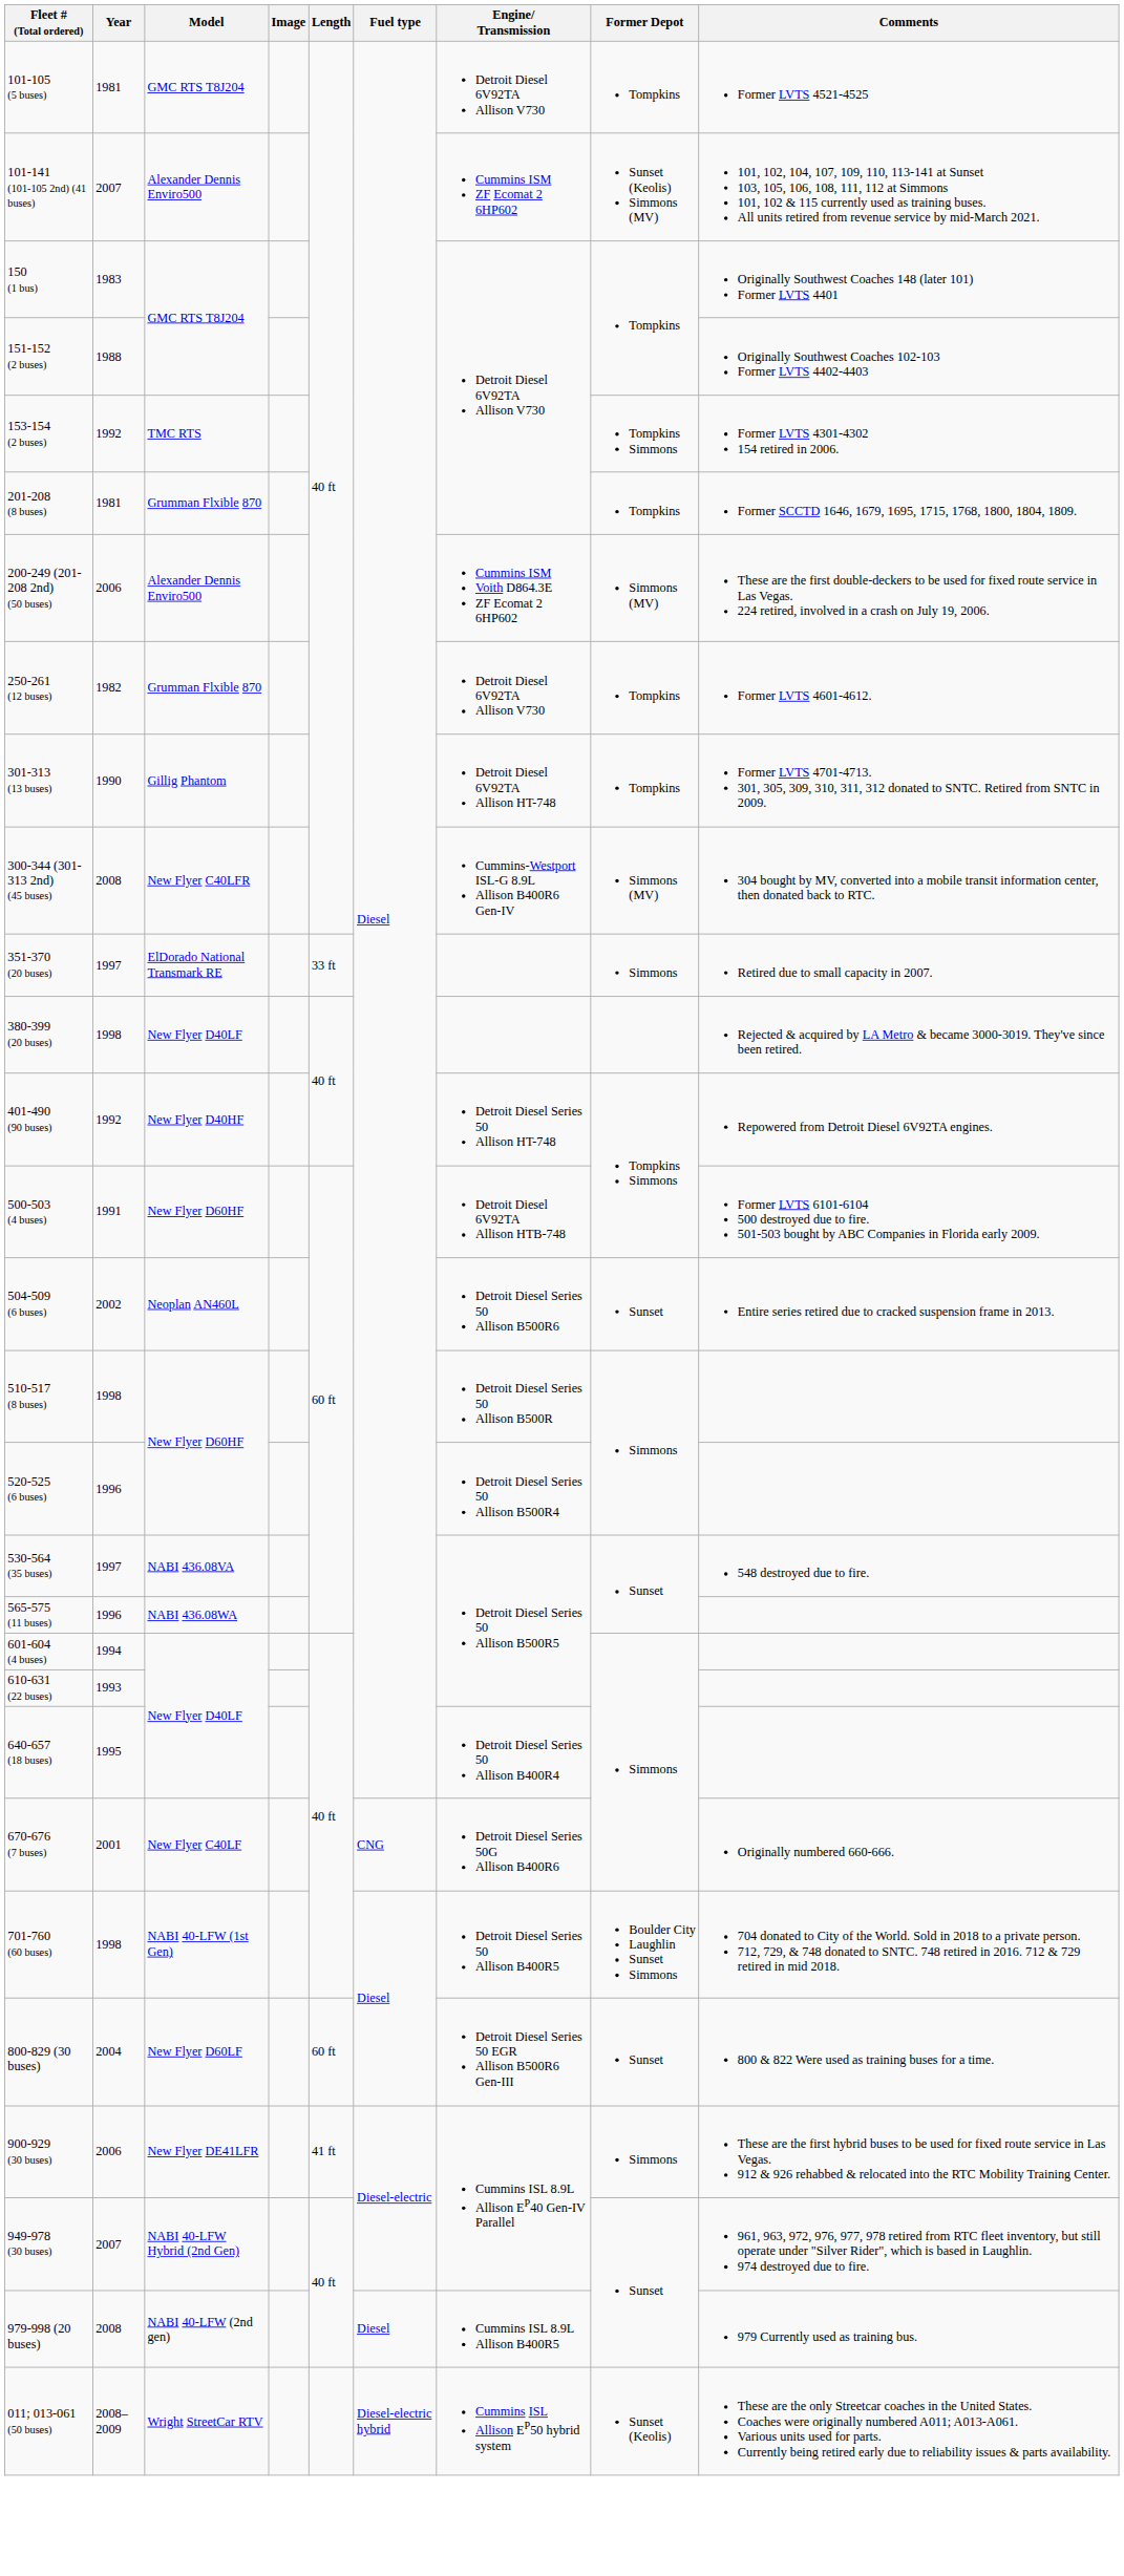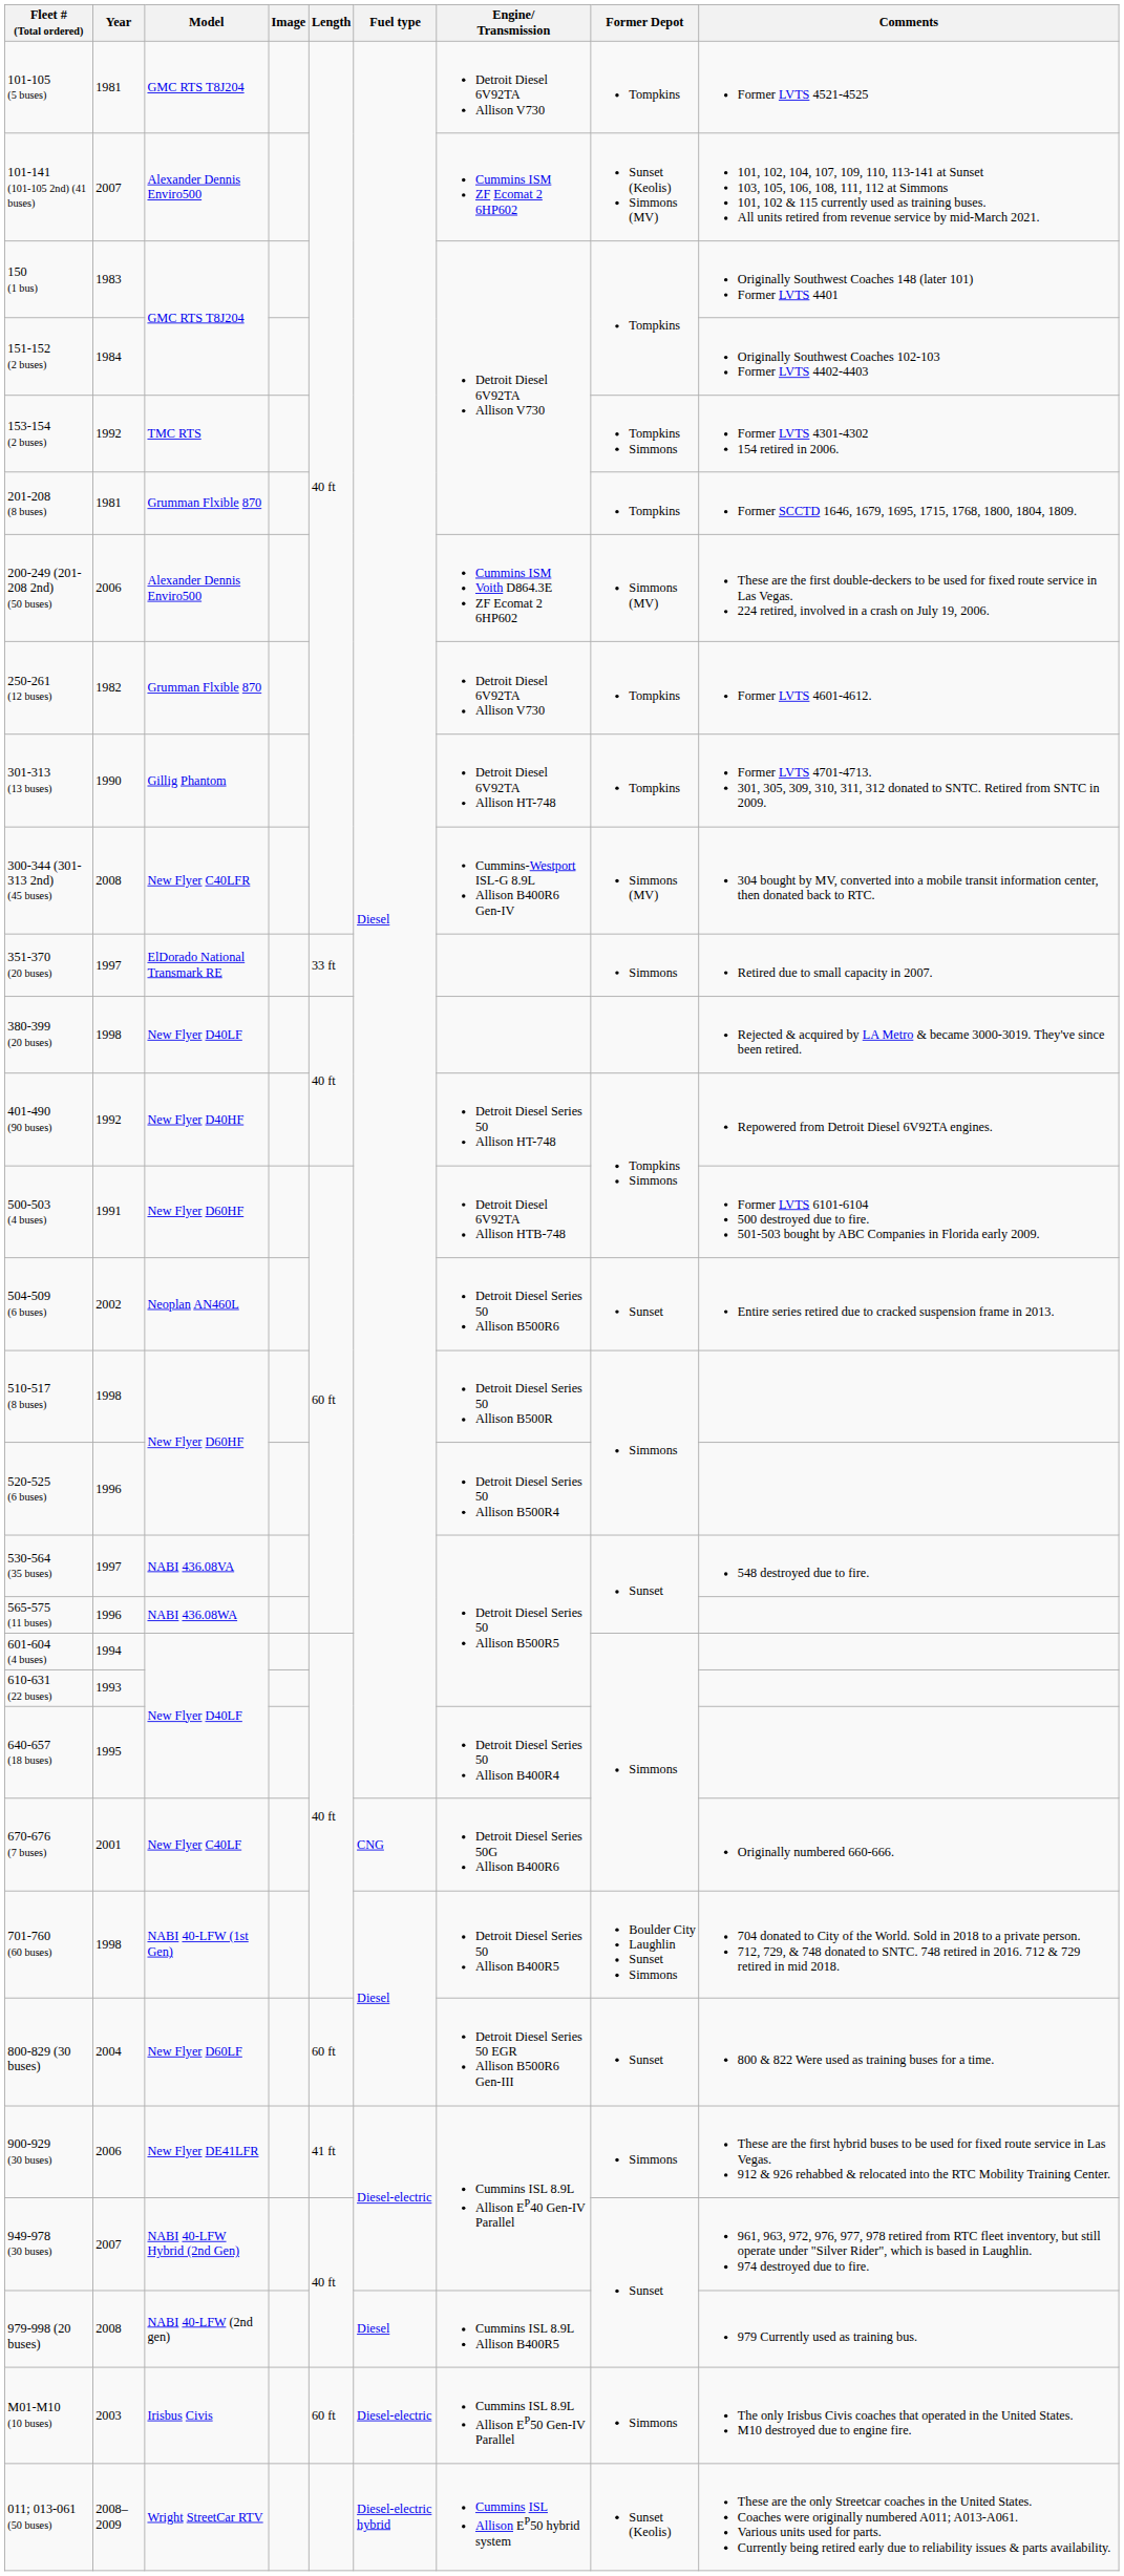 <table class="wikitable sortable" style="font-size: 90%;" |>
 <tr>
 <th>Fleet #<br><small>(Total ordered)</small></th>
 <th>Year</th>
 <th>Model</th>
 <th>Image</th>
 <th>Length</th>
 <th>Fuel type</th>
 <th>Engine/<br>Transmission</th>
 <th>Former Depot</th>
 <th>Comments</th>
 </tr>
 <tr>
 <td>101-105<br><small>(5 buses)</small></td>
 <td>1981</td>
 <td><a href='#'>GMC RTS T8J204</a></td>
 <td></td>
 <td rowspan="10">40 ft</td>
 <td rowspan="22"><a href='#'>Diesel</a></td>
 <td><br><ul><li>Detroit Diesel 6V92TA</li><li>Allison V730</li></ul></td>
 <td><br><ul><li>Tompkins</li></ul></td>
 <td><br><ul><li>Former <a href='#'>LVTS</a> 4521-4525</li></ul></td>
 </tr>
 <tr>
 <td>101-141<br><small> (101-105 2nd) (41 buses)</small></td>
 <td>2007</td>
 <td><a href='#'>Alexander Dennis Enviro500</a></td>
 <td></td>
 <td><br><ul><li><a href='#'>Cummins ISM</a></li><li><a href='#'>ZF</a> <a href='#'>Ecomat 2 6HP602</a></li></ul></td>
 <td><br><ul><li>Sunset (Keolis)</li><li>Simmons (MV)</li></ul></td>
 <td><br><ul><li>101, 102, 104, 107, 109, 110, 113-141 at Sunset</li><li>103, 105, 106, 108, 111, 112 at Simmons</li><li>101, 102 & 115 currently used as training buses.</li><li>All units retired from revenue service by mid-March 2021.</li></ul></td>
 </tr>
 <tr>
 <td>150<br><small>(1 bus)</small></td>
 <td>1983</td>
 <td rowspan="2"><a href='#'>GMC RTS T8J204</a></td>
 <td></td>
 <td rowspan="4"><br><ul><li>Detroit Diesel 6V92TA</li><li>Allison V730</li></ul></td>
 <td rowspan="2"><br><ul><li>Tompkins</li></ul></td>
 <td><br><ul><li>Originally Southwest Coaches 148 (later 101)</li><li>Former <a href='#'>LVTS</a> 4401</li></ul></td>
 </tr>
 <tr>
 <td>151-152<br><small>(2 buses)</small></td>
-<td>1988</td>
+<td>1984</td>
 <td></td>
 <td><br><ul><li>Originally Southwest Coaches 102-103</li><li>Former <a href='#'>LVTS</a> 4402-4403</li></ul></td>
 </tr>
 <tr>
 <td>153-154<br><small>(2 buses)</small></td>
 <td>1992</td>
 <td><a href='#'>TMC RTS</a></td>
 <td></td>
 <td><br><ul><li>Tompkins</li><li>Simmons</li></ul></td>
 <td><br><ul><li>Former <a href='#'>LVTS</a> 4301-4302</li><li>154 retired in 2006.</li></ul></td>
 </tr>
 <tr>
 <td>201-208<br><small>(8 buses)</small></td>
 <td>1981</td>
 <td><a href='#'>Grumman Flxible</a> <a href='#'>870</a></td>
 <td></td>
 <td><br><ul><li>Tompkins</li></ul></td>
 <td><br><ul><li>Former <a href='#'>SCCTD</a> 1646, 1679, 1695, 1715, 1768, 1800, 1804, 1809.</li></ul></td>
 </tr>
 <tr>
 <td>200-249 (201-208 2nd)<br><small>(50 buses)</small></td>
 <td>2006</td>
 <td><a href='#'>Alexander Dennis</a> <a href='#'>Enviro500</a></td>
 <td></td>
 <td><br><ul><li><a href='#'>Cummins ISM</a></li><li><a href='#'>Voith</a> D864.3E </li><li>ZF Ecomat 2 6HP602 </li></ul></td>
 <td><br><ul><li>Simmons (MV)</li></ul></td>
 <td><br><ul><li>These are the first double-deckers to be used for fixed route service in Las Vegas.</li><li>224 retired, involved in a crash on July 19, 2006.</li></ul></td>
 </tr>
 <tr>
 <td>250-261<br><small>(12 buses)</small></td>
 <td>1982</td>
 <td><a href='#'>Grumman Flxible</a> <a href='#'>870</a></td>
 <td></td>
 <td><br><ul><li>Detroit Diesel 6V92TA</li><li>Allison V730</li></ul></td>
 <td><br><ul><li>Tompkins</li></ul></td>
 <td><br><ul><li>Former <a href='#'>LVTS</a> 4601-4612.</li></ul></td>
 </tr>
 <tr>
 <td>301-313<br><small>(13 buses)</small></td>
 <td>1990</td>
 <td><a href='#'>Gillig</a> <a href='#'>Phantom</a></td>
 <td></td>
 <td><br><ul><li>Detroit Diesel 6V92TA</li><li>Allison HT-748</li></ul></td>
 <td><br><ul><li>Tompkins</li></ul></td>
 <td><br><ul><li>Former <a href='#'>LVTS</a> 4701-4713.</li><li>301, 305, 309, 310, 311, 312 donated to SNTC. Retired from SNTC in 2009.</li></ul></td>
 </tr>
 <tr>
 <td>300-344 (301-313 2nd)<br><small>(45 buses)</small></td>
 <td>2008</td>
 <td><a href='#'>New Flyer</a> <a href='#'>C40LFR</a></td>
 <td></td>
 <td><br><ul><li>Cummins-<a href='#'>Westport</a> ISL-G 8.9L</li><li>Allison B400R6 Gen-IV</li></ul></td>
 <td><br><ul><li>Simmons (MV)</li></ul></td>
 <td><br><ul><li>304 bought by MV, converted into a mobile transit information center, then donated back to RTC.</li></ul></td>
 </tr>
 <tr>
 <td>351-370<br><small>(20 buses)</small></td>
 <td>1997</td>
 <td><a href='#'>ElDorado National<br>Transmark RE</a></td>
 <td></td>
 <td>33 ft</td>
 <td></td>
 <td><br><ul><li>Simmons</li></ul></td>
 <td><br><ul><li>Retired due to small capacity in 2007.</li></ul></td>
 </tr>
 <tr>
 <td>380-399<br><small>(20 buses)</small></td>
 <td>1998</td>
 <td><a href='#'>New Flyer</a> <a href='#'>D40LF</a></td>
 <td></td>
 <td rowspan="2">40 ft</td>
 <td></td>
 <td></td>
 <td><br><ul><li>Rejected & acquired by <a href='#'>LA Metro</a> & became 3000-3019. They've since been retired.</li></ul></td>
 </tr>
 <tr>
 <td>401-490<br><small>(90 buses)</small></td>
 <td>1992</td>
 <td><a href='#'>New Flyer</a> <a href='#'>D40HF</a></td>
 <td></td>
 <td><br><ul><li>Detroit Diesel Series 50</li><li>Allison HT-748</li></ul></td>
 <td rowspan="2"><br><ul><li>Tompkins</li><li>Simmons</li></ul></td>
 <td><br><ul><li>Repowered from Detroit Diesel 6V92TA engines.</li></ul></td>
 </tr>
 <tr>
 <td>500-503<br><small>(4 buses)</small></td>
 <td>1991</td>
 <td><a href='#'>New Flyer</a> <a href='#'>D60HF</a></td>
 <td></td>
 <td rowspan="6">60 ft</td>
 <td><br><ul><li>Detroit Diesel 6V92TA</li><li>Allison HTB-748</li></ul></td>
 <td><br><ul><li>Former <a href='#'>LVTS</a> 6101-6104</li><li>500 destroyed due to fire.</li><li>501-503 bought by ABC Companies in Florida early 2009.</li></ul></td>
 </tr>
 <tr>
 <td>504-509<br><small>(6 buses)</small></td>
 <td>2002</td>
 <td><a href='#'>Neoplan</a> <a href='#'>AN460L</a></td>
 <td></td>
 <td><br><ul><li>Detroit Diesel Series 50</li><li>Allison B500R6</li></ul></td>
 <td><br><ul><li>Sunset</li></ul></td>
 <td><br><ul><li>Entire series retired due to cracked suspension frame in 2013.</li></ul></td>
 </tr>
 <tr>
 <td>510-517<br><small>(8 buses)</small></td>
 <td>1998</td>
 <td rowspan="2"><a href='#'>New Flyer</a> <a href='#'>D60HF</a></td>
 <td></td>
 <td><br><ul><li>Detroit Diesel Series 50</li><li>Allison B500R</li></ul></td>
 <td rowspan="2"><br><ul><li>Simmons</li></ul></td>
 <td></td>
 </tr>
 <tr>
 <td>520-525<br><small>(6 buses)</small></td>
 <td>1996</td>
 <td></td>
 <td><br><ul><li>Detroit Diesel Series 50</li><li>Allison B500R4</li></ul></td>
 <td></td>
 </tr>
 <tr>
 <td>530-564<br><small>(35 buses)</small></td>
 <td>1997</td>
 <td><a href='#'>NABI</a> <a href='#'>436.08VA</a></td>
 <td></td>
 <td rowspan="4"><br><ul><li>Detroit Diesel Series 50</li><li>Allison B500R5</li></ul></td>
 <td rowspan="2"><br><ul><li>Sunset</li></ul></td>
 <td><br><ul><li>548 destroyed due to fire.</li></ul></td>
 </tr>
 <tr>
 <td>565-575<br><small>(11 buses)</small></td>
 <td>1996</td>
 <td><a href='#'>NABI</a> <a href='#'>436.08WA</a></td>
 <td></td>
 <td></td>
 </tr>
 <tr>
 <td>601-604<br><small>(4 buses)</small></td>
 <td>1994</td>
 <td rowspan="3"><a href='#'>New Flyer</a> <a href='#'>D40LF</a></td>
 <td></td>
 <td rowspan="5">40 ft</td>
 <td rowspan="4"><br><ul><li>Simmons</li></ul></td>
 <td></td>
 </tr>
 <tr>
 <td>610-631<br><small>(22 buses)</small></td>
 <td>1993</td>
 <td></td>
 <td></td>
 </tr>
 <tr>
 <td>640-657<br><small>(18 buses)</small></td>
 <td>1995</td>
 <td></td>
 <td><br><ul><li>Detroit Diesel Series 50</li><li>Allison B400R4</li></ul></td>
 <td></td>
 </tr>
 <tr>
 <td>670-676<br><small>(7 buses)</small></td>
 <td>2001</td>
 <td><a href='#'>New Flyer</a> <a href='#'>C40LF</a></td>
 <td></td>
 <td><a href='#'>CNG</a></td>
 <td><br><ul><li>Detroit Diesel Series 50G</li><li>Allison B400R6</li></ul></td>
 <td><br><ul><li>Originally numbered 660-666.</li></ul></td>
 </tr>
 <tr>
 <td>701-760<br><small>(60 buses)</small></td>
 <td>1998</td>
 <td><a href='#'>NABI</a> <a href='#'>40-LFW (1st Gen)</a></td>
 <td></td>
 <td rowspan="2"><a href='#'>Diesel</a></td>
 <td><br><ul><li>Detroit Diesel Series 50</li><li>Allison B400R5</li></ul></td>
 <td><br><ul><li>Boulder City</li><li>Laughlin</li><li>Sunset</li><li>Simmons</li></ul></td>
 <td><br><ul><li>704 donated to City of the World. Sold in 2018 to a private person.</li><li>712, 729, & 748 donated to SNTC. 748 retired in 2016. 712 & 729 retired in mid 2018.</li></ul></td>
 </tr>
 <tr>
 <td><br>800-829 (30 buses)</td>
 <td>2004</td>
 <td><a href='#'>New Flyer</a> <a href='#'>D60LF</a></td>
 <td></td>
 <td>60 ft</td>
 <td><br><ul><li>Detroit Diesel Series 50 EGR</li><li>Allison B500R6 Gen-III</li></ul></td>
 <td><br><ul><li>Sunset</li></ul></td>
 <td><br><ul><li>800 & 822 Were used as training buses for a time.</li></ul></td>
 </tr>
 <tr>
 <td>900-929<br><small>(30 buses)</small></td>
 <td>2006</td>
 <td><a href='#'>New Flyer</a> <a href='#'>DE41LFR</a></td>
 <td></td>
 <td>41 ft</td>
 <td rowspan="2"><a href='#'>Diesel-electric</a></td>
 <td rowspan="2"><br><ul><li>Cummins ISL 8.9L</li><li>Allison E<sup>P</sup>40 Gen-IV Parallel</li></ul></td>
 <td><br><ul><li>Simmons</li></ul></td>
 <td><br><ul><li>These are the first hybrid buses to be used for fixed route service in Las Vegas.</li><li>912 & 926 rehabbed & relocated into the RTC Mobility Training Center.</li></ul></td>
 </tr>
 <tr>
 <td>949-978<br><small>(30 buses)</small></td>
 <td>2007</td>
 <td><a href='#'>NABI</a> <a href='#'>40-LFW Hybrid (2nd Gen)</a></td>
 <td></td>
 <td rowspan="2">40 ft</td>
 <td rowspan="2"><br><ul><li>Sunset</li></ul></td>
 <td><br><ul><li>961, 963, 972, 976, 977, 978 retired from RTC fleet inventory, but still operate under "Silver Rider", which is based in Laughlin.</li><li>974 destroyed due to fire.</li></ul></td>
 </tr>
 <tr>
 <td><br>979-998 (20 buses)</td>
 <td>2008</td>
 <td><a href='#'>NABI</a> <a href='#'>40-LFW</a> (2nd gen)</td>
 <td></td>
 <td><a href='#'>Diesel</a></td>
 <td><br><ul><li>Cummins ISL 8.9L</li><li>Allison B400R5</li></ul></td>
 <td><br><ul><li>979 Currently used as training bus.</li></ul></td>
 </tr>
 <tr>
+<td>M01-M10<br><small>(10 buses)</small></td>
+<td>2003</td>
+<td><a href='#'>Irisbus</a> <a href='#'>Civis</a></td>
+<td></td>
+<td>60 ft</td>
+<td><a href='#'>Diesel-electric</a></td>
+<td><br><ul><li>Cummins ISL 8.9L</li><li>Allison E<sup>P</sup>50 Gen-IV Parallel</li></ul></td>
+<td><br><ul><li>Simmons</li></ul></td>
+<td><br><ul><li>The only Irisbus Civis coaches that operated in the United States.</li><li>M10 destroyed due to engine fire.</li></ul></td>
+</tr>
+<tr>
 <td>011; 013-061<br><small>(50 buses)</small></td>
 <td>2008–2009</td>
 <td><a href='#'>Wright</a> <a href='#'>StreetCar RTV</a></td>
 <td></td>
 <td></td>
 <td><a href='#'>Diesel-electric hybrid</a></td>
 <td><br><ul><li><a href='#'>Cummins</a> <a href='#'>ISL</a></li><li><a href='#'>Allison</a> E<sup>P</sup>50 hybrid system</li></ul></td>
 <td><br><ul><li>Sunset (Keolis)</li></ul></td>
 <td><br><ul><li>These are the only Streetcar coaches in the United States.</li><li>Coaches were originally numbered A011; A013-A061.</li><li>Various units used for parts.</li><li>Currently being retired early due to reliability issues & parts availability.</li></ul></td>
 </tr>
 </table>
